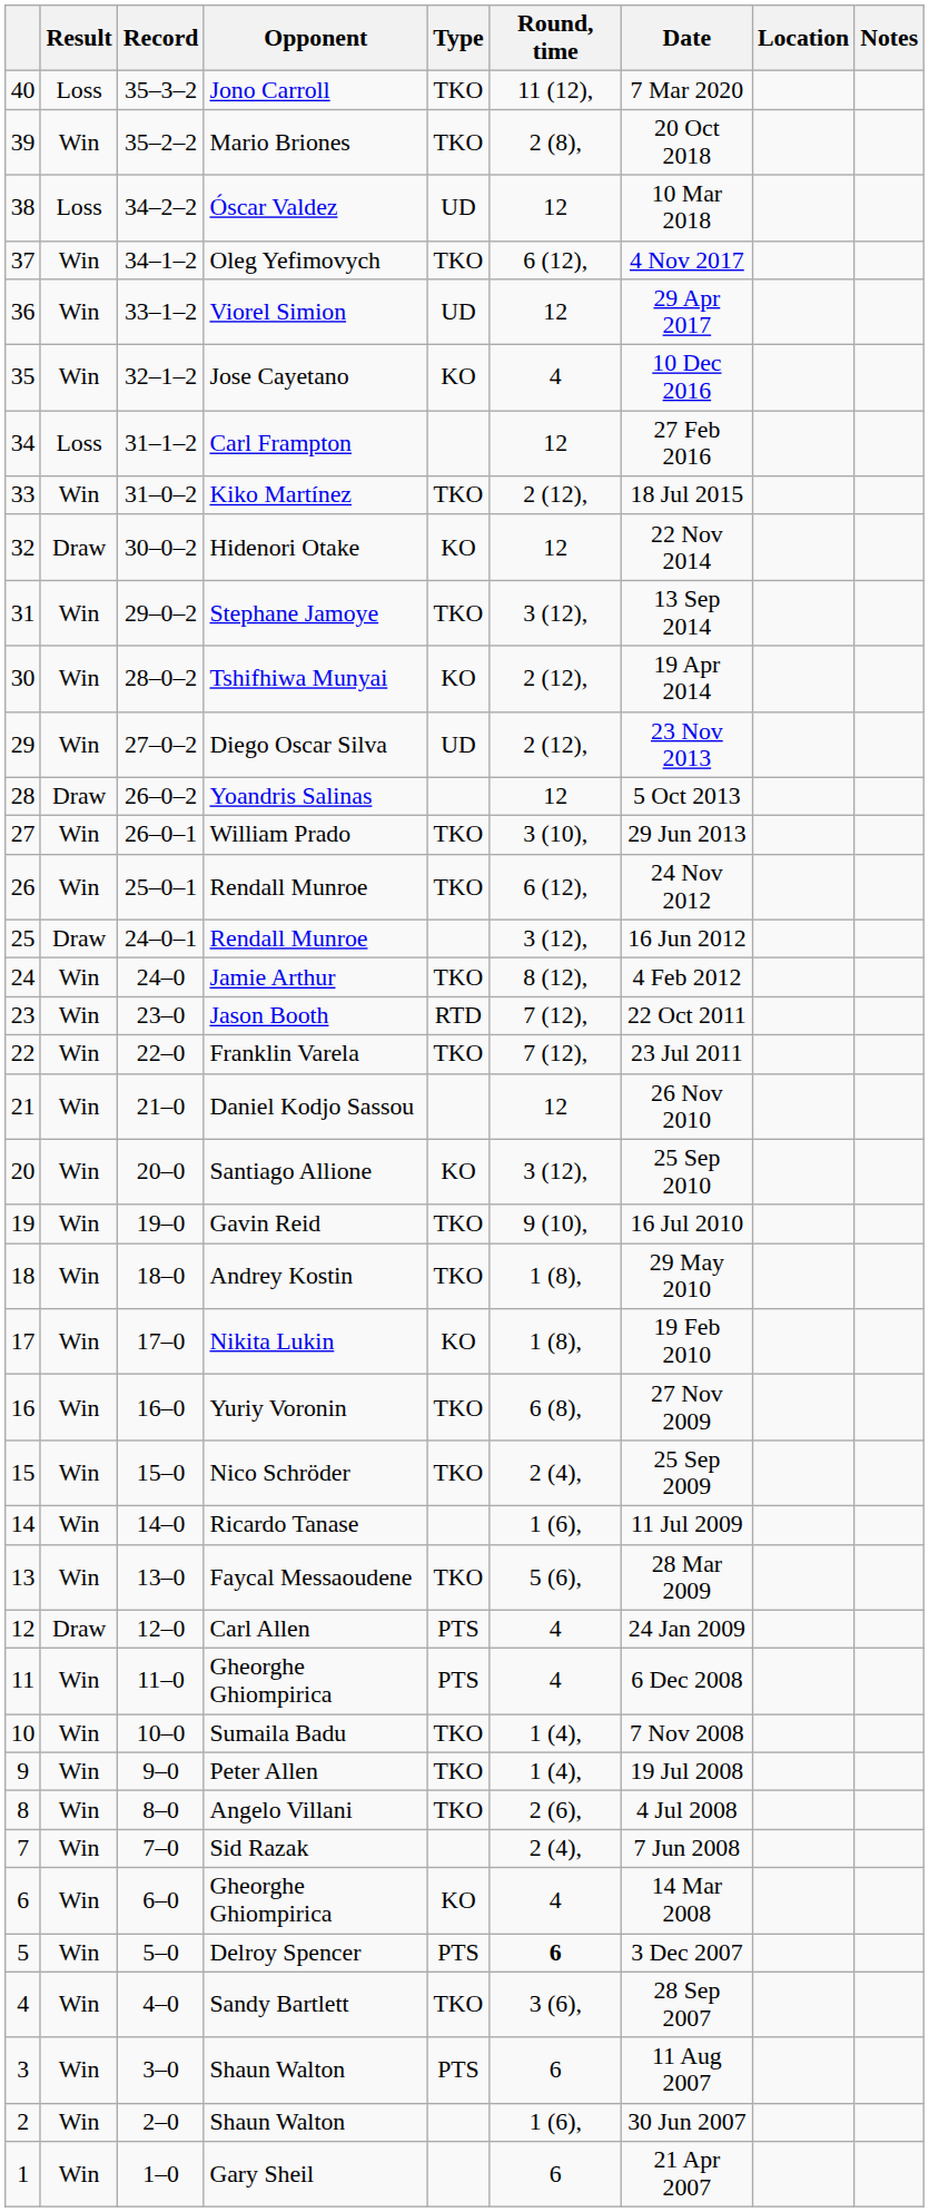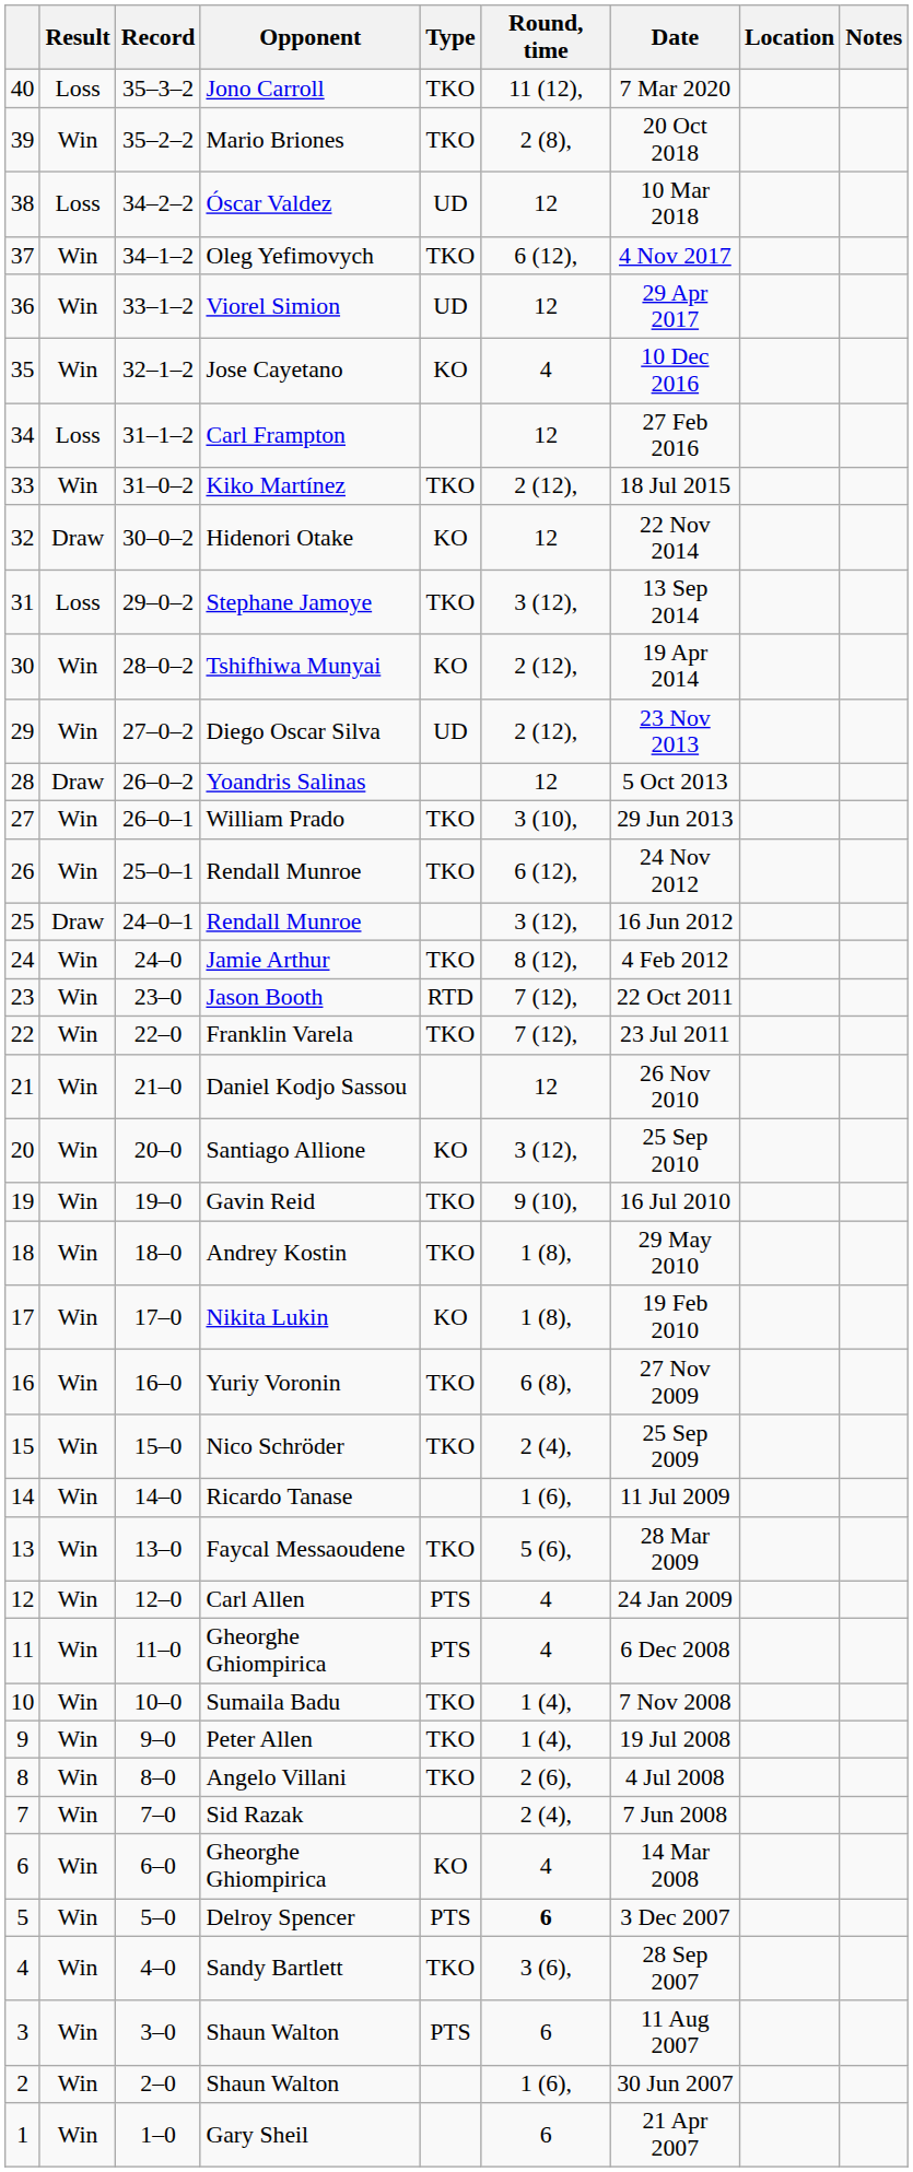 <table class="wikitable" style="text-align:center">
 <tr>
 <th></th>
 <th>Result</th>
 <th>Record</th>
 <th>Opponent</th>
 <th>Type</th>
 <th>Round, time</th>
 <th>Date</th>
 <th>Location</th>
 <th>Notes</th>
 </tr>
 <tr>
 <td>40</td>
 <td>Loss</td>
 <td>35–3–2</td>
 <td style="text-align:left;"><a href='#'>Jono Carroll</a></td>
 <td>TKO</td>
 <td>11 (12), </td>
 <td>7 Mar 2020</td>
 <td style="text-align:left;"></td>
 <td></td>
 </tr>
 <tr>
 <td>39</td>
 <td>Win</td>
 <td>35–2–2</td>
 <td style="text-align:left;">Mario Briones</td>
 <td>TKO</td>
 <td>2 (8), </td>
 <td>20 Oct 2018</td>
 <td style="text-align:left;"></td>
 <td></td>
 </tr>
 <tr>
 <td>38</td>
 <td>Loss</td>
 <td>34–2–2</td>
 <td style="text-align:left;"><a href='#'>Óscar Valdez</a></td>
 <td>UD</td>
 <td>12</td>
 <td>10 Mar 2018</td>
 <td style="text-align:left;"></td>
 <td style="text-align:left;"></td>
 </tr>
 <tr>
 <td>37</td>
 <td>Win</td>
 <td>34–1–2</td>
 <td style="text-align:left;">Oleg Yefimovych</td>
 <td>TKO</td>
 <td>6 (12), </td>
 <td><a href='#'>4 Nov 2017</a></td>
 <td style="text-align:left;"></td>
 <td></td>
 </tr>
 <tr>
 <td>36</td>
 <td>Win</td>
 <td>33–1–2</td>
 <td style="text-align:left;"><a href='#'>Viorel Simion</a></td>
 <td>UD</td>
 <td>12</td>
 <td><a href='#'>29 Apr 2017</a></td>
 <td style="text-align:left;"></td>
 <td></td>
 </tr>
 <tr>
 <td>35</td>
 <td>Win</td>
 <td>32–1–2</td>
 <td style="text-align:left;">Jose Cayetano</td>
 <td>KO</td>
 <td>4</td>
 <td><a href='#'>10 Dec 2016</a></td>
 <td style="text-align:left;"></td>
 <td style="text-align:left;"></td>
 </tr>
 <tr>
 <td>34</td>
 <td>Loss</td>
 <td>31–1–2</td>
 <td style="text-align:left;"><a href='#'>Carl Frampton</a></td>
 <td></td>
 <td>12</td>
 <td>27 Feb 2016</td>
 <td style="text-align:left;"></td>
 <td style="text-align:left;"></td>
 </tr>
 <tr>
 <td>33</td>
 <td>Win</td>
 <td>31–0–2</td>
 <td style="text-align:left;"><a href='#'>Kiko Martínez</a></td>
 <td>TKO</td>
 <td>2 (12), </td>
 <td>18 Jul 2015</td>
 <td style="text-align:left;"></td>
 <td style="text-align:left;"></td>
 </tr>
 <tr>
 <td>32</td>
 <td>Draw</td>
 <td>30–0–2</td>
 <td style="text-align:left;">Hidenori Otake</td>
 <td>KO</td>
 <td>12</td>
 <td>22 Nov 2014</td>
 <td style="text-align:left;"></td>
 <td style="text-align:left;"></td>
 </tr>
 <tr>
 <td>31</td>
-<td>Win</td>
+<td>Loss</td>
 <td>29–0–2</td>
 <td style="text-align:left;"><a href='#'>Stephane Jamoye</a></td>
 <td>TKO</td>
 <td>3 (12), </td>
 <td>13 Sep 2014</td>
 <td style="text-align:left;"></td>
 <td style="text-align:left;"></td>
 </tr>
 <tr>
 <td>30</td>
 <td>Win</td>
 <td>28–0–2</td>
 <td style="text-align:left;"><a href='#'>Tshifhiwa Munyai</a></td>
 <td>KO</td>
 <td>2 (12), </td>
 <td>19 Apr 2014</td>
 <td style="text-align:left;"></td>
 <td style="text-align:left;"></td>
 </tr>
 <tr>
 <td>29</td>
 <td>Win</td>
 <td>27–0–2</td>
 <td style="text-align:left;">Diego Oscar Silva</td>
 <td>UD</td>
 <td>2 (12), </td>
 <td><a href='#'>23 Nov 2013</a></td>
 <td style="text-align:left;"></td>
 <td style="text-align:left;"></td>
 </tr>
 <tr>
 <td>28</td>
 <td>Draw</td>
 <td>26–0–2</td>
 <td style="text-align:left;"><a href='#'>Yoandris Salinas</a></td>
 <td></td>
 <td>12</td>
 <td>5 Oct 2013</td>
 <td style="text-align:left;"></td>
 <td style="text-align:left;"></td>
 </tr>
 <tr>
 <td>27</td>
 <td>Win</td>
 <td>26–0–1</td>
 <td style="text-align:left;">William Prado</td>
 <td>TKO</td>
 <td>3 (10), </td>
 <td>29 Jun 2013</td>
 <td style="text-align:left;"></td>
 <td></td>
 </tr>
 <tr>
 <td>26</td>
 <td>Win</td>
 <td>25–0–1</td>
 <td style="text-align:left;">Rendall Munroe</td>
 <td>TKO</td>
 <td>6 (12), </td>
 <td>24 Nov 2012</td>
 <td style="text-align:left;"></td>
 <td style="text-align:left;"></td>
 </tr>
 <tr>
 <td>25</td>
 <td>Draw</td>
 <td>24–0–1</td>
 <td style="text-align:left;"><a href='#'>Rendall Munroe</a></td>
 <td></td>
 <td>3 (12), </td>
 <td>16 Jun 2012</td>
 <td style="text-align:left;"></td>
 <td style="text-align:left;"></td>
 </tr>
 <tr>
 <td>24</td>
 <td>Win</td>
 <td>24–0</td>
 <td style="text-align:left;"><a href='#'>Jamie Arthur</a></td>
 <td>TKO</td>
 <td>8 (12), </td>
 <td>4 Feb 2012</td>
 <td style="text-align:left;"></td>
 <td style="text-align:left;"></td>
 </tr>
 <tr>
 <td>23</td>
 <td>Win</td>
 <td>23–0</td>
 <td style="text-align:left;"><a href='#'>Jason Booth</a></td>
 <td>RTD</td>
 <td>7 (12), </td>
 <td>22 Oct 2011</td>
 <td style="text-align:left;"></td>
 <td style="text-align:left;"></td>
 </tr>
 <tr>
 <td>22</td>
 <td>Win</td>
 <td>22–0</td>
 <td style="text-align:left;">Franklin Varela</td>
 <td>TKO</td>
 <td>7 (12), </td>
 <td>23 Jul 2011</td>
 <td style="text-align:left;"></td>
 <td style="text-align:left;"></td>
 </tr>
 <tr>
 <td>21</td>
 <td>Win</td>
 <td>21–0</td>
 <td style="text-align:left;">Daniel Kodjo Sassou</td>
 <td></td>
 <td>12</td>
 <td>26 Nov 2010</td>
 <td style="text-align:left;"></td>
 <td style="text-align:left;"></td>
 </tr>
 <tr>
 <td>20</td>
 <td>Win</td>
 <td>20–0</td>
 <td style="text-align:left;">Santiago Allione</td>
 <td>KO</td>
 <td>3 (12), </td>
 <td>25 Sep 2010</td>
 <td style="text-align:left;"></td>
 <td style="text-align:left;"></td>
 </tr>
 <tr>
 <td>19</td>
 <td>Win</td>
 <td>19–0</td>
 <td style="text-align:left;">Gavin Reid</td>
 <td>TKO</td>
 <td>9 (10), </td>
 <td>16 Jul 2010</td>
 <td style="text-align:left;"></td>
 <td></td>
 </tr>
 <tr>
 <td>18</td>
 <td>Win</td>
 <td>18–0</td>
 <td style="text-align:left;">Andrey Kostin</td>
 <td>TKO</td>
 <td>1 (8), </td>
 <td>29 May 2010</td>
 <td style="text-align:left;"></td>
 <td></td>
 </tr>
 <tr>
 <td>17</td>
 <td>Win</td>
 <td>17–0</td>
 <td style="text-align:left;"><a href='#'>Nikita Lukin</a></td>
 <td>KO</td>
 <td>1 (8), </td>
 <td>19 Feb 2010</td>
 <td style="text-align:left;"></td>
 <td></td>
 </tr>
 <tr>
 <td>16</td>
 <td>Win</td>
 <td>16–0</td>
 <td style="text-align:left;">Yuriy Voronin</td>
 <td>TKO</td>
 <td>6 (8), </td>
 <td>27 Nov 2009</td>
 <td style="text-align:left;"></td>
 <td></td>
 </tr>
 <tr>
 <td>15</td>
 <td>Win</td>
 <td>15–0</td>
 <td style="text-align:left;">Nico Schröder</td>
 <td>TKO</td>
 <td>2 (4), </td>
 <td>25 Sep 2009</td>
 <td style="text-align:left;"></td>
 <td></td>
 </tr>
 <tr>
 <td>14</td>
 <td>Win</td>
 <td>14–0</td>
 <td style="text-align:left;">Ricardo Tanase</td>
 <td></td>
 <td>1 (6), </td>
 <td>11 Jul 2009</td>
 <td style="text-align:left;"></td>
 <td></td>
 </tr>
 <tr>
 <td>13</td>
 <td>Win</td>
 <td>13–0</td>
 <td style="text-align:left;">Faycal Messaoudene</td>
 <td>TKO</td>
 <td>5 (6), </td>
 <td>28 Mar 2009</td>
 <td style="text-align:left;"></td>
 <td></td>
 </tr>
 <tr>
 <td>12</td>
-<td>Draw</td>
+<td>Win</td>
 <td>12–0</td>
 <td style="text-align:left;">Carl Allen</td>
 <td>PTS</td>
 <td>4</td>
 <td>24 Jan 2009</td>
 <td style="text-align:left;"></td>
 <td></td>
 </tr>
 <tr>
 <td>11</td>
 <td>Win</td>
 <td>11–0</td>
 <td style="text-align:left;">Gheorghe Ghiompirica</td>
 <td>PTS</td>
 <td>4</td>
 <td>6 Dec 2008</td>
 <td style="text-align:left;"></td>
 <td></td>
 </tr>
 <tr>
 <td>10</td>
 <td>Win</td>
 <td>10–0</td>
 <td style="text-align:left;">Sumaila Badu</td>
 <td>TKO</td>
 <td>1 (4), </td>
 <td>7 Nov 2008</td>
 <td style="text-align:left;"></td>
 <td></td>
 </tr>
 <tr>
 <td>9</td>
 <td>Win</td>
 <td>9–0</td>
 <td style="text-align:left;">Peter Allen</td>
 <td>TKO</td>
 <td>1 (4), </td>
 <td>19 Jul 2008</td>
 <td style="text-align:left;"></td>
 <td></td>
 </tr>
 <tr>
 <td>8</td>
 <td>Win</td>
 <td>8–0</td>
 <td style="text-align:left;">Angelo Villani</td>
 <td>TKO</td>
 <td>2 (6), </td>
 <td>4 Jul 2008</td>
 <td style="text-align:left;"></td>
 <td></td>
 </tr>
 <tr>
 <td>7</td>
 <td>Win</td>
 <td>7–0</td>
 <td style="text-align:left;">Sid Razak</td>
 <td></td>
 <td>2 (4), </td>
 <td>7 Jun 2008</td>
 <td style="text-align:left;"></td>
 <td></td>
 </tr>
 <tr>
 <td>6</td>
 <td>Win</td>
 <td>6–0</td>
 <td style="text-align:left;">Gheorghe Ghiompirica</td>
 <td>KO</td>
 <td>4</td>
 <td>14 Mar 2008</td>
 <td style="text-align:left;"></td>
 <td></td>
 </tr>
 <tr>
 <td>5</td>
 <td>Win</td>
 <td>5–0</td>
 <td style="text-align:left;">Delroy Spencer</td>
 <td>PTS</td>
 <td><strong>6</strong></td>
 <td>3 Dec 2007</td>
 <td style="text-align:left;"></td>
 <td></td>
 </tr>
 <tr>
 <td>4</td>
 <td>Win</td>
 <td>4–0</td>
 <td style="text-align:left;">Sandy Bartlett</td>
 <td>TKO</td>
 <td>3 (6), </td>
 <td>28 Sep 2007</td>
 <td style="text-align:left;"></td>
 <td></td>
 </tr>
 <tr>
 <td>3</td>
 <td>Win</td>
 <td>3–0</td>
 <td style="text-align:left;">Shaun Walton</td>
 <td>PTS</td>
 <td>6</td>
 <td>11 Aug 2007</td>
 <td style="text-align:left;"></td>
 <td></td>
 </tr>
 <tr>
 <td>2</td>
 <td>Win</td>
 <td>2–0</td>
 <td style="text-align:left;">Shaun Walton</td>
 <td></td>
 <td>1 (6), </td>
 <td>30 Jun 2007</td>
 <td style="text-align:left;"></td>
 <td></td>
 </tr>
 <tr>
 <td>1</td>
 <td>Win</td>
 <td>1–0</td>
 <td style="text-align:left;">Gary Sheil</td>
 <td></td>
 <td>6</td>
 <td>21 Apr 2007</td>
 <td style="text-align:left;"></td>
 <td></td>
 </tr>
 </table>
